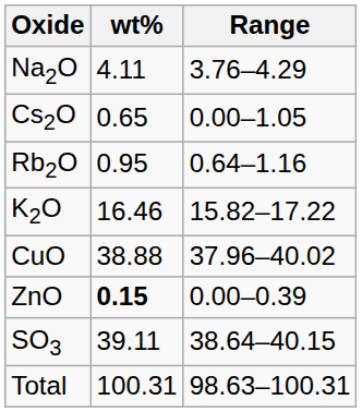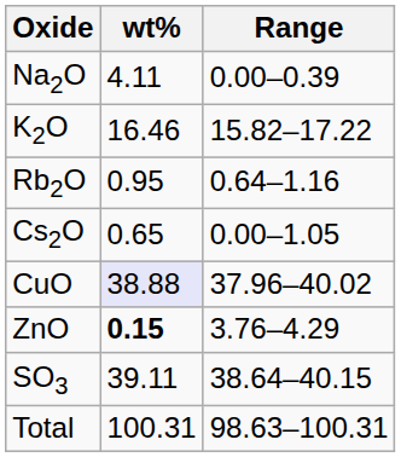 <table class="wikitable">
 <tr>
 <th>Oxide</th>
 <th>wt%</th>
 <th>Range</th>
 </tr>
 <tr>
 <td>Na<sub>2</sub>O</td>
 <td>4.11</td>
-<td>3.76–4.29</td>
+<td>0.00–0.39</td>
+</tr>
+<tr>
+<td>K<sub>2</sub>O</td>
+<td>16.46</td>
+<td>15.82–17.22</td>
+</tr>
+<tr>
+<td>Rb<sub>2</sub>O</td>
+<td>0.95</td>
+<td>0.64–1.16</td>
 </tr>
 <tr>
 <td>Cs<sub>2</sub>O</td>
 <td>0.65</td>
 <td>0.00–1.05</td>
 </tr>
 <tr>
-<td>Rb<sub>2</sub>O</td>
-<td>0.95</td>
-<td>0.64–1.16</td>
-</tr>
-<tr>
-<td>K<sub>2</sub>O</td>
-<td>16.46</td>
-<td>15.82–17.22</td>
-</tr>
-<tr>
 <td>CuO</td>
-<td>38.88</td>
+<td style="background: lavender;">38.88</td>
 <td>37.96–40.02</td>
 </tr>
 <tr>
 <td>ZnO</td>
 <td><strong>0.15</strong></td>
-<td>0.00–0.39</td>
+<td>3.76–4.29</td>
 </tr>
 <tr>
 <td>SO<sub>3</sub></td>
 <td>39.11</td>
 <td>38.64–40.15</td>
 </tr>
 <tr>
 <td>Total</td>
 <td>100.31</td>
 <td>98.63–100.31</td>
 </tr>
 </table>
